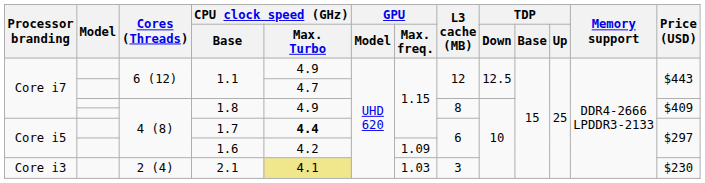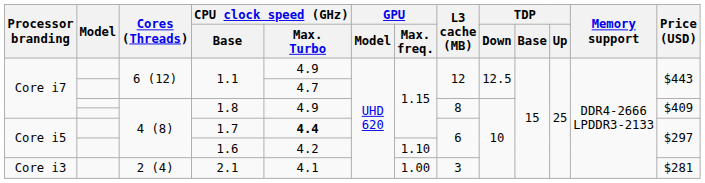 <table class="wikitable sortable" style="text-align: center;">
 <tr>
 <th rowspan="3">Processor<br>branding</th>
 <th rowspan="3">Model</th>
 <th rowspan="3"><a href='#'>Cores</a><br>(<a href='#'>Threads</a>)</th>
 <th colspan="2">CPU <a href='#'>clock speed</a> (GHz)</th>
 <th colspan="2"><a href='#'>GPU</a></th>
 <th rowspan="3">L3<br>cache<br>(MB)</th>
 <th colspan="3" rowspan="2">TDP</th>
 <th rowspan="3"><a href='#'>Memory</a><br>support</th>
 <th rowspan="3">Price<br>(USD)</th>
 </tr>
 <tr>
 <th rowspan="2">Base</th>
 <th rowspan="2">Max.<br><a href='#'>Turbo</a></th>
 <th rowspan="2">Model</th>
 <th rowspan="2">Max.<br>freq.</th>
 </tr>
 <tr>
 <th>Down</th>
 <th>Base</th>
 <th>Up</th>
 </tr>
 <tr>
 <td rowspan="4">Core i7</td>
 <td></td>
 <td rowspan="2">6 (12)</td>
 <td rowspan="2">1.1</td>
 <td>4.9</td>
 <td rowspan="7"><a href='#'>UHD</a><br><a href='#'>620</a></td>
 <td rowspan="5">1.15</td>
 <td rowspan="2">12</td>
 <td rowspan="2">12.5</td>
 <td rowspan="7">15</td>
 <td rowspan="7">25</td>
 <td rowspan="7">DDR4-2666<br>LPDDR3-2133</td>
 <td rowspan="2">$443</td>
 </tr>
 <tr>
 <td></td>
 <td>4.7</td>
 </tr>
 <tr>
 <td></td>
 <td rowspan="4">4 (8)</td>
 <td rowspan="2">1.8</td>
 <td rowspan="2">4.9</td>
 <td rowspan="2">8</td>
 <td rowspan="5">10</td>
 <td rowspan="2">$409</td>
 </tr>
 <tr>
 <td></td>
 </tr>
 <tr>
 <td rowspan="2">Core i5</td>
 <td></td>
 <td>1.7</td>
 <td><strong>4.4</strong></td>
 <td rowspan="2">6</td>
 <td rowspan="2">$297</td>
 </tr>
 <tr>
 <td></td>
 <td>1.6</td>
 <td>4.2</td>
-<td>1.09</td>
+<td>1.10</td>
 </tr>
 <tr>
 <td>Core i3</td>
 <td></td>
 <td>2 (4)</td>
 <td>2.1</td>
-<td style="background: khaki;">4.1</td>
-<td>1.03</td>
+<td>4.1</td>
+<td>1.00</td>
 <td>3</td>
-<td>$230</td>
+<td>$281</td>
 </tr>
 </table>
